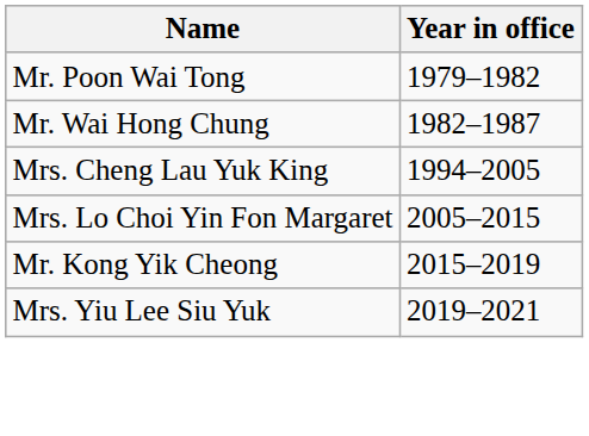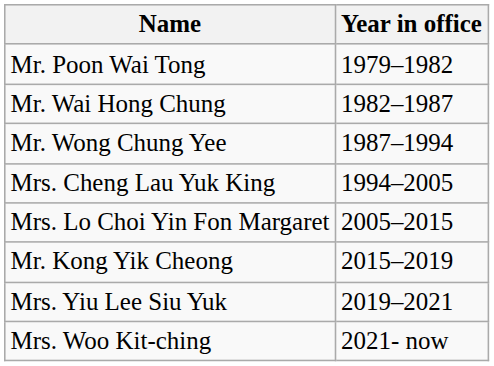 <table class="wikitable">
 <tr>
 <th>Name</th>
 <th>Year in office</th>
 </tr>
 <tr>
 <td>Mr. Poon Wai Tong</td>
 <td>1979–1982</td>
 </tr>
 <tr>
 <td>Mr. Wai Hong Chung</td>
 <td>1982–1987</td>
+</tr>
+<tr>
+<td>Mr. Wong Chung Yee</td>
+<td>1987–1994</td>
 </tr>
 <tr>
 <td>Mrs. Cheng Lau Yuk King</td>
 <td>1994–2005</td>
 </tr>
 <tr>
 <td>Mrs. Lo Choi Yin Fon Margaret</td>
 <td>2005–2015</td>
 </tr>
 <tr>
 <td>Mr. Kong Yik Cheong</td>
 <td>2015–2019</td>
 </tr>
 <tr>
 <td>Mrs. Yiu Lee Siu Yuk</td>
 <td>2019–2021</td>
 </tr>
+<tr>
+<td>Mrs. Woo Kit-ching</td>
+<td>2021- now</td>
+</tr>
 </table>
